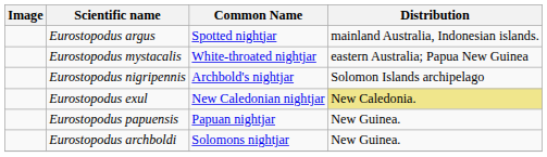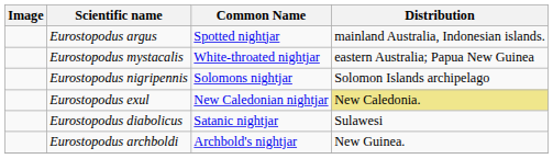 <table class="wikitable">
 <tr>
 <th>Image</th>
 <th>Scientific name</th>
 <th>Common Name</th>
 <th>Distribution</th>
 </tr>
 <tr>
 <td></td>
 <td><em>Eurostopodus argus</em></td>
 <td><a href='#'>Spotted nightjar</a></td>
 <td>mainland Australia, Indonesian islands.</td>
 </tr>
 <tr>
 <td></td>
 <td><em>Eurostopodus mystacalis</em></td>
 <td><a href='#'>White-throated nightjar</a></td>
 <td>eastern Australia;  Papua New Guinea</td>
 </tr>
 <tr>
 <td></td>
 <td><em>Eurostopodus nigripennis</em></td>
-<td><a href='#'>Archbold's nightjar</a></td>
+<td><a href='#'>Solomons nightjar</a></td>
 <td>Solomon Islands archipelago</td>
 </tr>
 <tr>
 <td></td>
 <td><em>Eurostopodus exul</em></td>
 <td><a href='#'>New Caledonian nightjar</a></td>
 <td style="background: khaki;">New Caledonia.</td>
 </tr>
 <tr>
 <td></td>
-<td><em>Eurostopodus papuensis</em></td>
-<td><a href='#'>Papuan nightjar</a></td>
-<td>New Guinea.</td>
+<td><em>Eurostopodus diabolicus</em></td>
+<td><a href='#'>Satanic nightjar</a></td>
+<td>Sulawesi</td>
 </tr>
 <tr>
 <td></td>
 <td><em>Eurostopodus archboldi</em></td>
-<td><a href='#'>Solomons nightjar</a></td>
+<td><a href='#'>Archbold's nightjar</a></td>
 <td>New Guinea.</td>
 </tr>
 <tr>
 </tr>
 </table>
